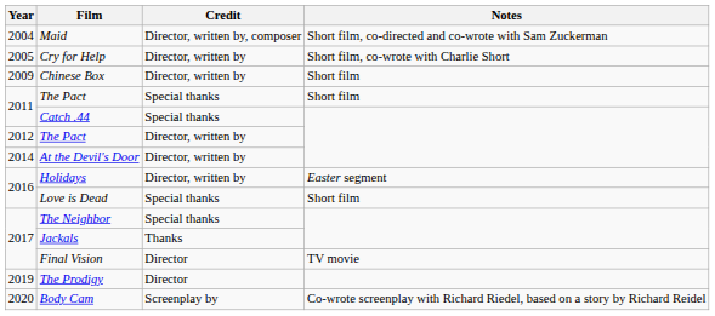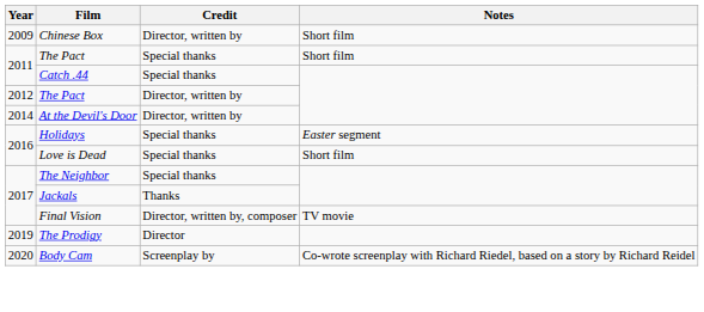 <table class="wikitable">
 <tr>
 <th>Year</th>
 <th>Film</th>
 <th>Credit</th>
 <th>Notes</th>
-</tr>
-<tr>
-<td>2004</td>
-<td><em>Maid</em></td>
-<td>Director, written by, composer</td>
-<td>Short film, co-directed and co-wrote with Sam Zuckerman</td>
-</tr>
-<tr>
-<td>2005</td>
-<td><em>Cry for Help</em></td>
-<td>Director, written by</td>
-<td>Short film, co-wrote with Charlie Short</td>
 </tr>
 <tr>
 <td>2009</td>
 <td><em>Chinese Box</em></td>
 <td>Director, written by</td>
 <td>Short film</td>
 </tr>
 <tr>
 <td rowspan="2">2011</td>
 <td><em>The Pact</em></td>
 <td>Special thanks</td>
 <td>Short film</td>
 </tr>
 <tr>
 <td><em><a href='#'>Catch .44</a></em></td>
 <td>Special thanks</td>
 </tr>
 <tr>
 <td>2012</td>
 <td><em><a href='#'>The Pact</a></em></td>
 <td>Director, written by</td>
 </tr>
 <tr>
 <td>2014</td>
 <td><em><a href='#'>At the Devil's Door</a></em></td>
 <td>Director, written by</td>
 </tr>
 <tr>
 <td rowspan="2">2016</td>
 <td><em><a href='#'>Holidays</a></em></td>
-<td>Director, written by</td>
+<td>Special thanks</td>
 <td><em>Easter</em> segment</td>
 </tr>
 <tr>
 <td><em>Love is Dead</em></td>
 <td>Special thanks</td>
 <td>Short film</td>
 </tr>
 <tr>
 <td rowspan="3">2017</td>
 <td><em><a href='#'>The Neighbor</a></em></td>
 <td>Special thanks</td>
 </tr>
 <tr>
 <td><em><a href='#'>Jackals</a></em></td>
 <td>Thanks</td>
 </tr>
 <tr>
 <td><em>Final Vision</em></td>
-<td>Director</td>
+<td>Director, written by, composer</td>
 <td>TV movie</td>
 </tr>
 <tr>
 <td>2019</td>
 <td><em><a href='#'>The Prodigy</a></em></td>
 <td>Director</td>
 </tr>
 <tr>
 <td>2020</td>
 <td><em><a href='#'>Body Cam</a></em></td>
 <td>Screenplay by</td>
 <td>Co-wrote screenplay with Richard Riedel, based on a story by Richard Reidel</td>
 </tr>
 </table>
